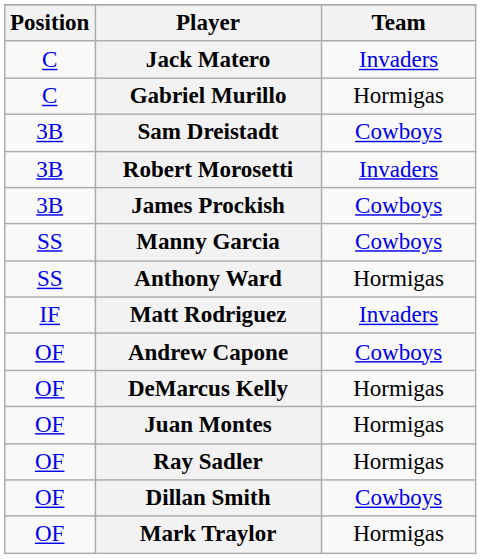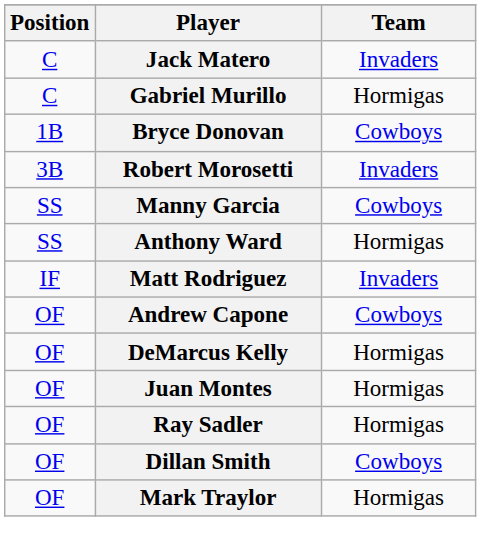 <table class="wikitable sortable plainrowheaders" style="text-align:center;">
 <tr>
 </tr>
 <tr>
 <th scope="col">Position</th>
 <th scope="col" style="width:150px;">Player</th>
 <th scope="col" style="width:100px;">Team</th>
 </tr>
 <tr>
 <td><a href='#'>C</a></td>
 <th scope="row" style="text-align:center">Jack Matero</th>
 <td><a href='#'>Invaders</a></td>
 </tr>
 <tr>
 <td><a href='#'>C</a></td>
 <th scope="row" style="text-align:center">Gabriel Murillo</th>
 <td Weimar Hormigas>Hormigas</td>
 </tr>
 <tr>
-<td><a href='#'>3B</a></td>
-<th scope="row" style="text-align:center">Sam Dreistadt</th>
+<td><a href='#'>1B</a></td>
+<th scope="row" style="text-align:center">Bryce Donovan</th>
 <td><a href='#'>Cowboys</a></td>
 </tr>
 <tr>
 <td><a href='#'>3B</a></td>
 <th scope="row" style="text-align:center">Robert Morosetti</th>
 <td><a href='#'>Invaders</a></td>
-</tr>
-<tr>
-<td><a href='#'>3B</a></td>
-<th scope="row" style="text-align:center">James Prockish</th>
-<td><a href='#'>Cowboys</a></td>
 </tr>
 <tr>
 <td><a href='#'>SS</a></td>
 <th scope="row" style="text-align:center">Manny Garcia</th>
 <td><a href='#'>Cowboys</a></td>
 </tr>
 <tr>
 <td><a href='#'>SS</a></td>
 <th scope="row" style="text-align:center">Anthony Ward</th>
 <td Weimar Hormigas>Hormigas</td>
 </tr>
 <tr>
 <td><a href='#'>IF</a></td>
 <th scope="row" style="text-align:center">Matt Rodriguez</th>
 <td><a href='#'>Invaders</a></td>
 </tr>
 <tr>
 <td><a href='#'>OF</a></td>
 <th scope="row" style="text-align:center">Andrew Capone</th>
 <td><a href='#'>Cowboys</a></td>
 </tr>
 <tr>
 <td><a href='#'>OF</a></td>
 <th scope="row" style="text-align:center">DeMarcus Kelly</th>
 <td Weimar Hormigas>Hormigas</td>
 </tr>
 <tr>
 <td><a href='#'>OF</a></td>
 <th scope="row" style="text-align:center">Juan Montes</th>
 <td Weimar Hormigas>Hormigas</td>
 </tr>
 <tr>
 <td><a href='#'>OF</a></td>
 <th scope="row" style="text-align:center">Ray Sadler</th>
 <td Weimar Hormigas>Hormigas</td>
 </tr>
 <tr>
 <td><a href='#'>OF</a></td>
 <th scope="row" style="text-align:center">Dillan Smith</th>
 <td><a href='#'>Cowboys</a></td>
 </tr>
 <tr>
 <td><a href='#'>OF</a></td>
 <th scope="row" style="text-align:center">Mark Traylor</th>
 <td Weimar Hormigas>Hormigas</td>
 </tr>
 </table>
